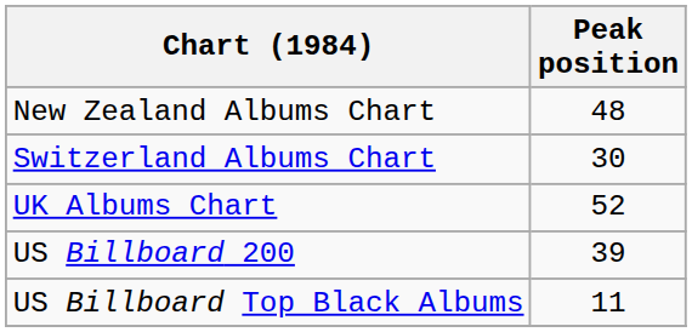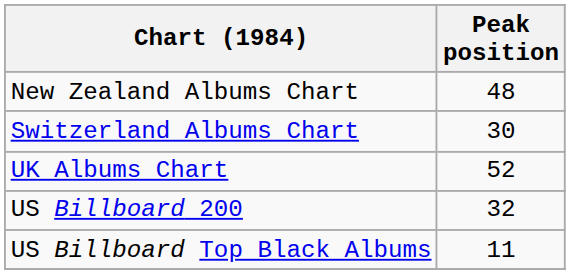 <table class="wikitable sortable" border="1">
 <tr>
 <th>Chart (1984)</th>
 <th>Peak<br>position</th>
 </tr>
 <tr>
 <td>New Zealand Albums Chart</td>
 <td align="center">48</td>
 </tr>
 <tr>
 <td><a href='#'>Switzerland Albums Chart</a></td>
 <td align="center">30</td>
 </tr>
 <tr>
 <td><a href='#'>UK Albums Chart</a></td>
 <td align="center">52</td>
 </tr>
 <tr>
 <td>US <a href='#'><em>Billboard</em> 200</a></td>
-<td align="center">39</td>
+<td align="center">32</td>
 </tr>
 <tr>
 <td>US <em>Billboard</em> <a href='#'>Top Black Albums</a></td>
 <td align="center">11</td>
 </tr>
 <tr>
 </tr>
 </table>
